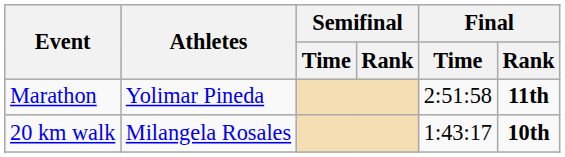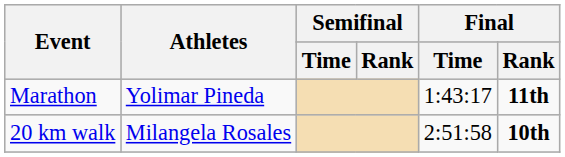 <table class="wikitable" style="font-size:90%;">
 <tr>
 <th rowspan=2>Event</th>
 <th rowspan=2>Athletes</th>
 <th colspan=2>Semifinal</th>
 <th colspan=2>Final</th>
 </tr>
 <tr>
 <th>Time</th>
 <th>Rank</th>
 <th>Time</th>
 <th>Rank</th>
 </tr>
 <tr>
 <td><a href='#'>Marathon</a></td>
 <td><a href='#'>Yolimar Pineda</a></td>
 <td colspan="2" style="background:wheat;"></td>
-<td align=center>2:51:58</td>
+<td align=center>1:43:17</td>
 <td align=center><strong>11th</strong></td>
 </tr>
 <tr>
 <td><a href='#'>20 km walk</a></td>
 <td><a href='#'>Milangela Rosales</a></td>
 <td colspan="2" style="background:wheat;"></td>
-<td align=center>1:43:17</td>
+<td align=center>2:51:58</td>
 <td align=center><strong>10th</strong></td>
 </tr>
 </table>
